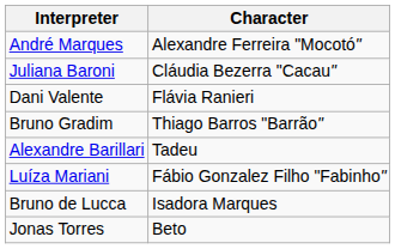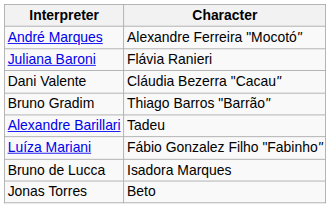 <table class="wikitable">
 <tr>
 <th>Interpreter</th>
 <th>Character</th>
 </tr>
 <tr>
 <td><a href='#'>André Marques</a></td>
 <td>Alexandre Ferreira "Mocotó<em>"</em></td>
 </tr>
 <tr>
 <td><a href='#'>Juliana Baroni</a></td>
-<td>Cláudia Bezerra "Cacau<em>"</em></td>
+<td>Flávia Ranieri</td>
 </tr>
 <tr>
 <td>Dani Valente</td>
-<td>Flávia Ranieri</td>
+<td>Cláudia Bezerra "Cacau<em>"</em></td>
 </tr>
 <tr>
 <td>Bruno Gradim</td>
 <td>Thiago Barros "Barrão<em>"</em></td>
 </tr>
 <tr>
 <td><a href='#'>Alexandre Barillari</a></td>
 <td>Tadeu</td>
 </tr>
 <tr>
 <td><a href='#'>Luíza Mariani</a></td>
 <td>Fábio Gonzalez Filho "Fabinho<em>"</em></td>
 </tr>
 <tr>
 <td>Bruno de Lucca</td>
 <td>Isadora Marques</td>
 </tr>
 <tr>
 <td>Jonas Torres</td>
 <td>Beto</td>
 </tr>
 </table>
